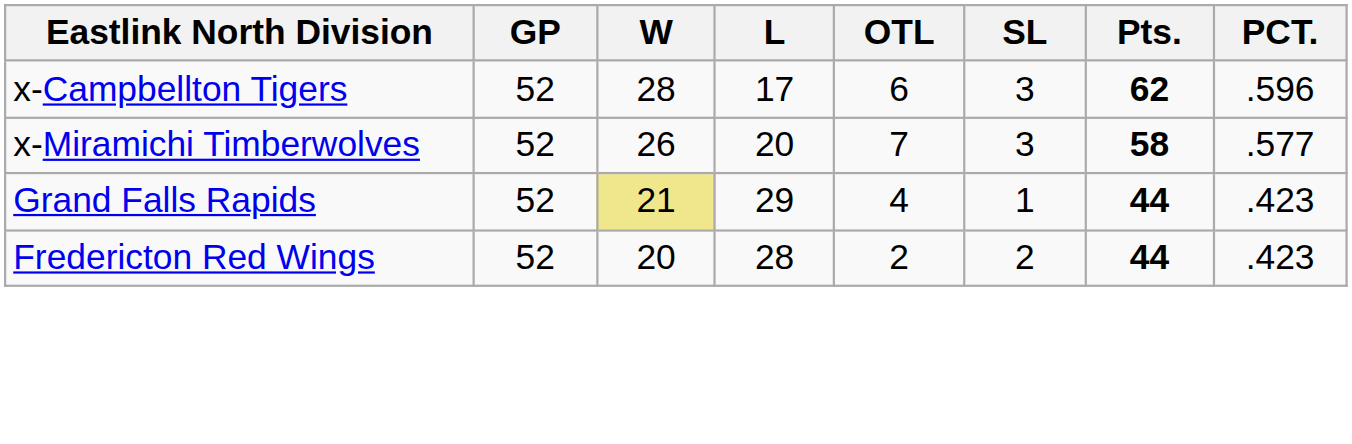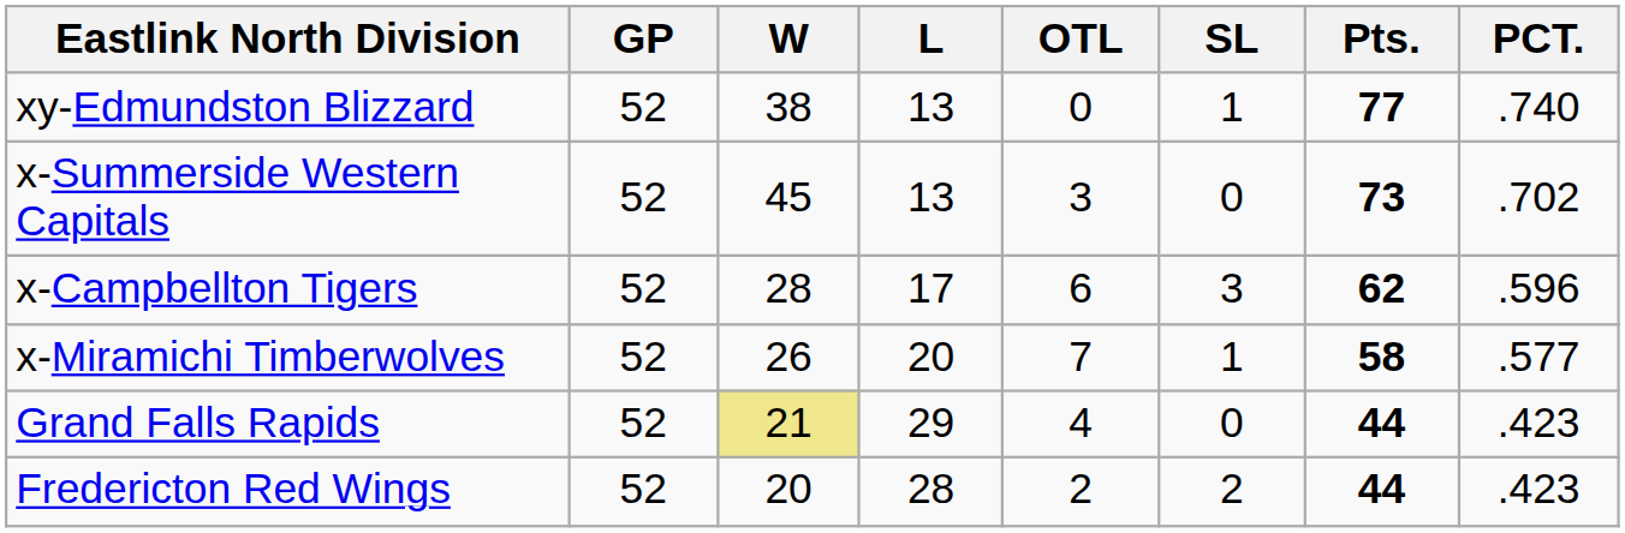 <table class="wikitable sortable">
 <tr>
 <td class="unsortable" align=center bgcolor=#F2F2F2 style="width: 16.94em"><strong>Eastlink North Division</strong></td>
 <th style="width: 4em">GP</th>
 <th style="width: 4em">W</th>
 <th style="width: 4em">L</th>
 <th style="width: 4em">OTL</th>
 <th style="width: 4em">SL</th>
 <th style="width: 4em">Pts.</th>
 <th style="width: 4em">PCT.</th>
+</tr>
+<tr align=center>
+<td align=left>xy-<a href='#'>Edmundston Blizzard</a></td>
+<td>52</td>
+<td>38</td>
+<td>13</td>
+<td>0</td>
+<td>1</td>
+<td><strong>77</strong></td>
+<td>.740</td>
+</tr>
+<tr align=center>
+<td align=left>x-<a href='#'>Summerside Western Capitals</a></td>
+<td>52</td>
+<td>45</td>
+<td>13</td>
+<td>3</td>
+<td>0</td>
+<td><strong>73</strong></td>
+<td>.702</td>
 </tr>
 <tr align=center>
 <td align=left>x-<a href='#'>Campbellton Tigers</a></td>
 <td>52</td>
 <td>28</td>
 <td>17</td>
 <td>6</td>
 <td>3</td>
 <td><strong>62</strong></td>
 <td>.596</td>
 </tr>
 <tr align=center>
 <td align=left>x-<a href='#'>Miramichi Timberwolves</a></td>
 <td>52</td>
 <td>26</td>
 <td>20</td>
 <td>7</td>
-<td>3</td>
+<td>1</td>
 <td><strong>58</strong></td>
 <td>.577</td>
 </tr>
 <tr align=center>
 <td align=left><a href='#'>Grand Falls Rapids</a></td>
 <td>52</td>
 <td style="background: khaki;">21</td>
 <td>29</td>
 <td>4</td>
-<td>1</td>
+<td>0</td>
 <td><strong>44</strong></td>
 <td>.423</td>
 </tr>
 <tr align=center>
 <td align=left><a href='#'>Fredericton Red Wings</a></td>
 <td>52</td>
 <td>20</td>
 <td>28</td>
 <td>2</td>
 <td>2</td>
 <td><strong>44</strong></td>
 <td>.423</td>
 </tr>
 </table>
